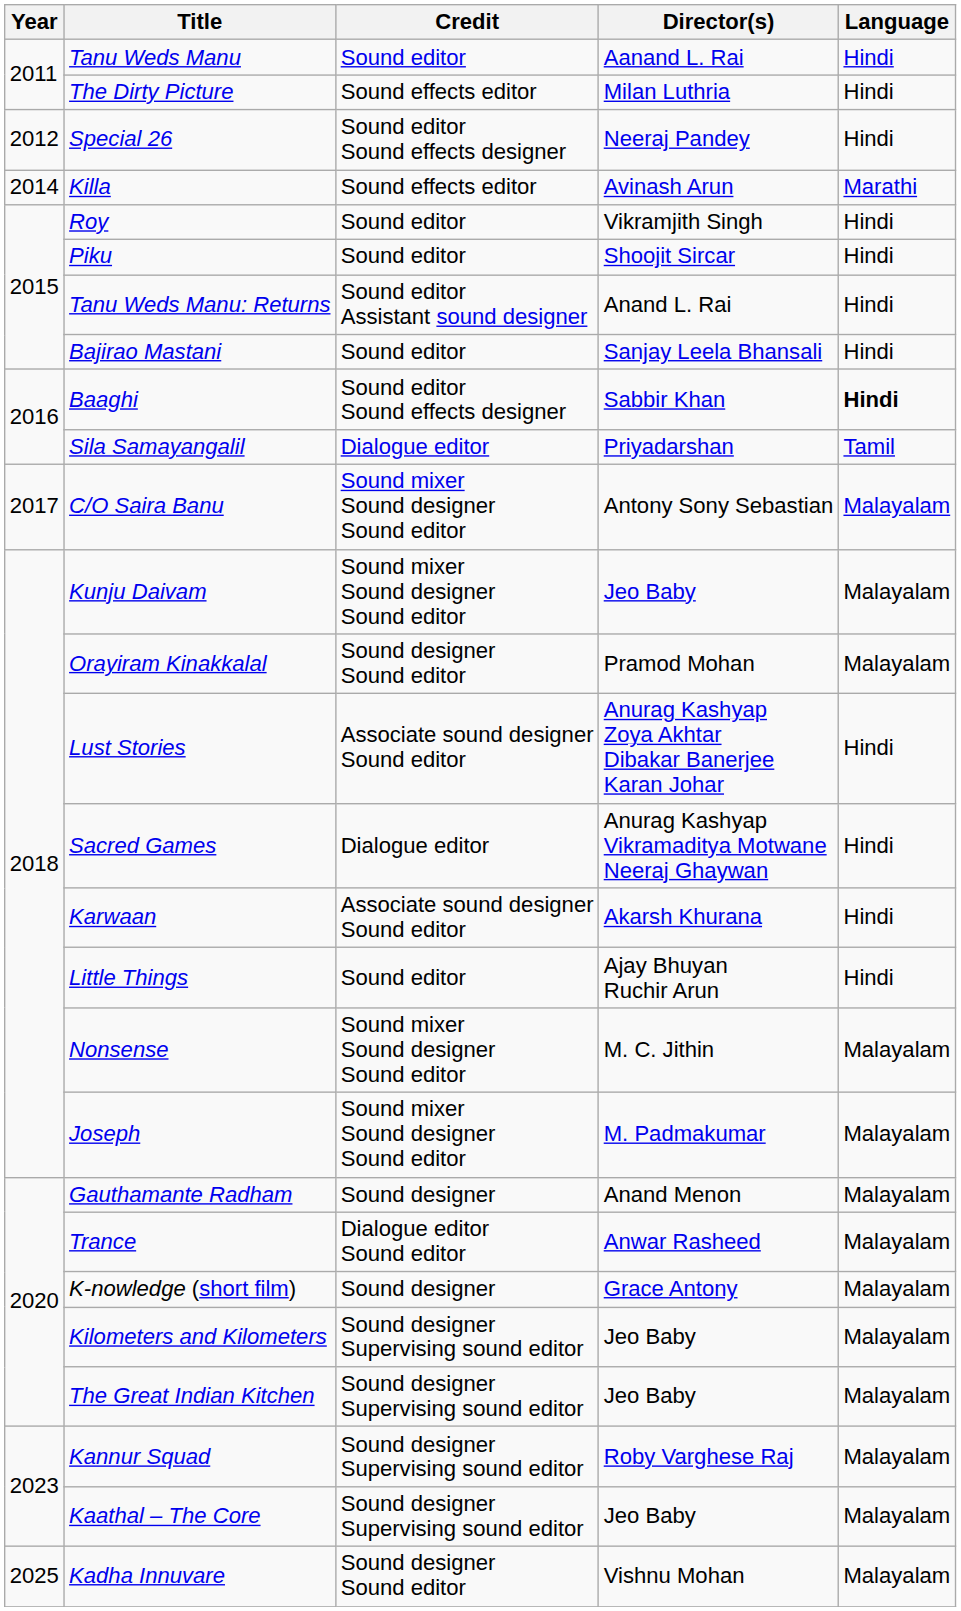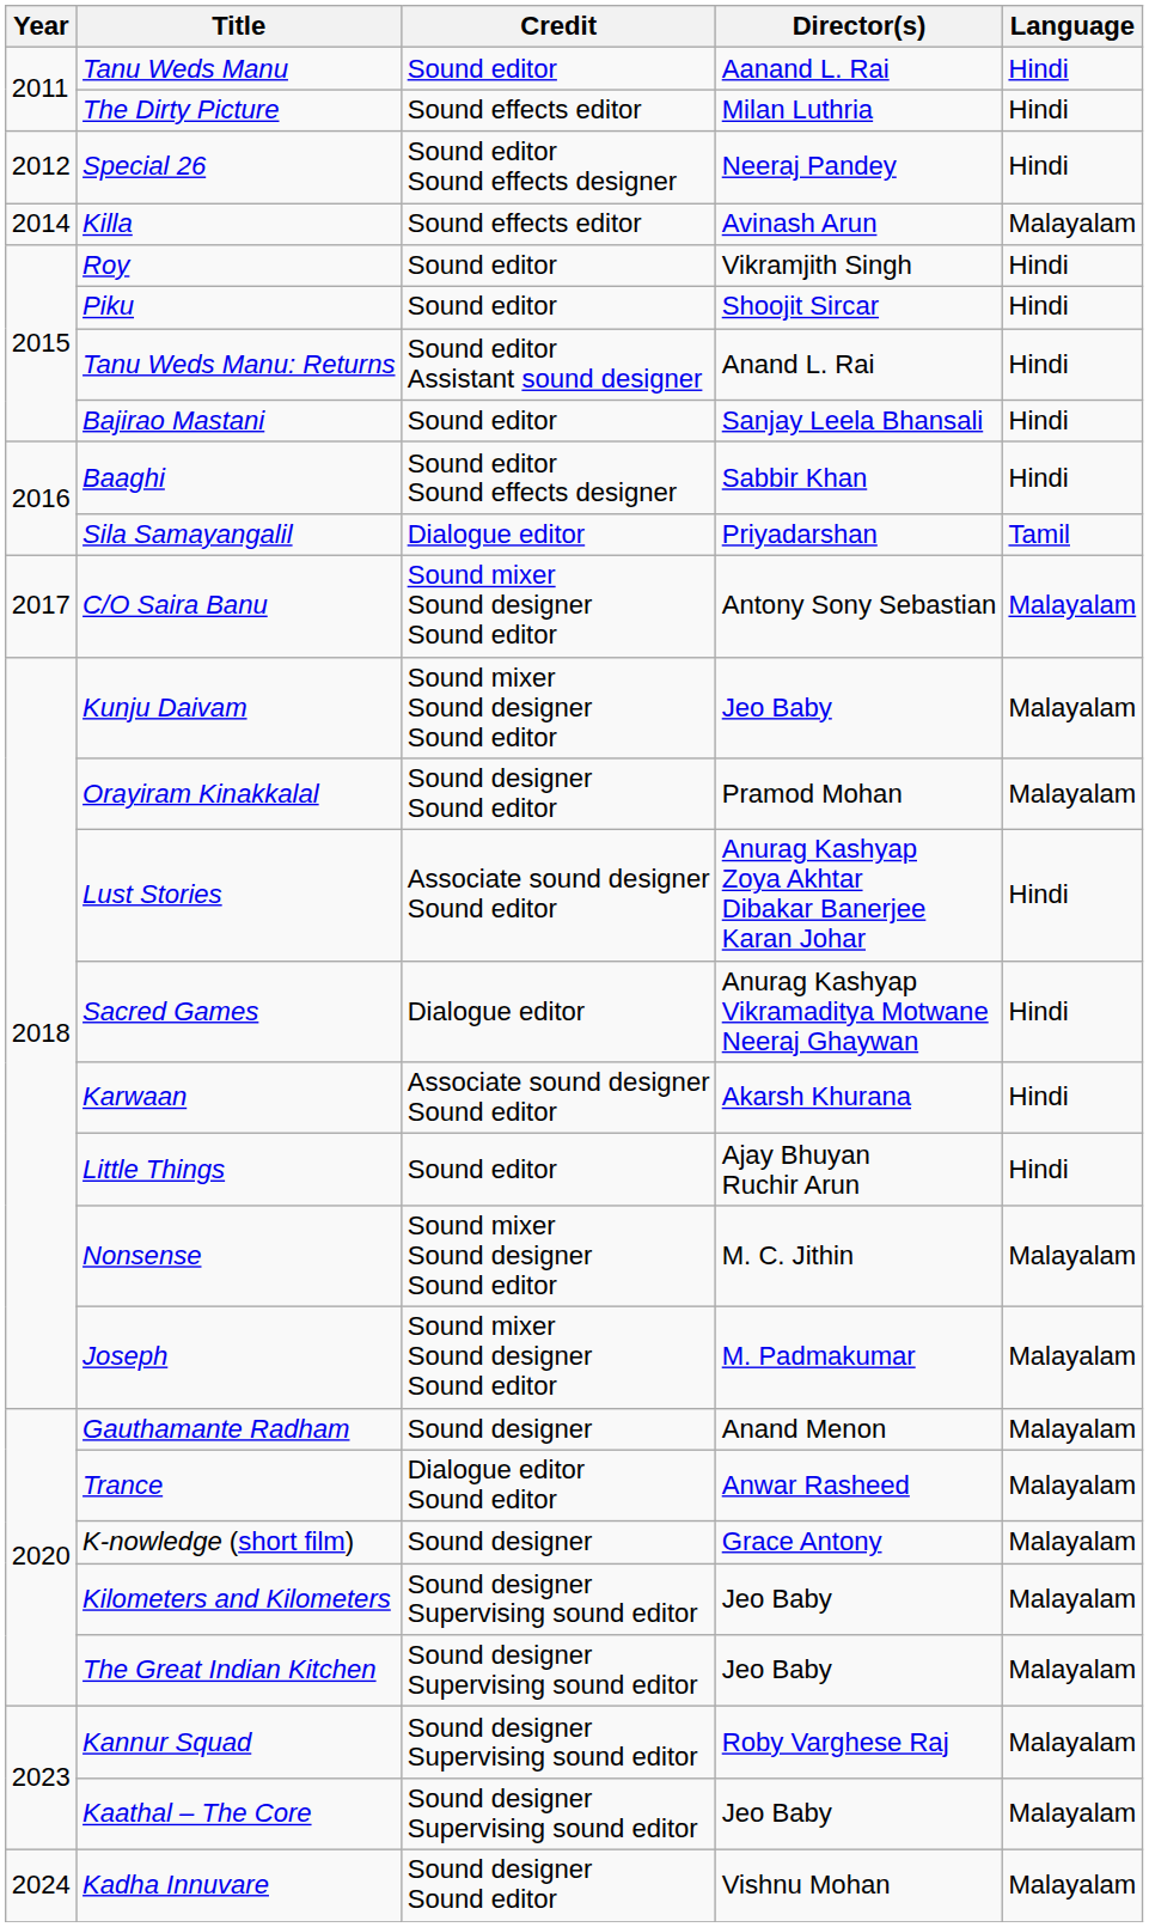 <table class="wikitable" border="2">
 <tr>
 <th>Year</th>
 <th>Title</th>
 <th>Credit</th>
 <th>Director(s)</th>
 <th>Language</th>
 </tr>
 <tr>
 <td rowspan="2">2011</td>
 <td><em><a href='#'>Tanu Weds Manu</a></em></td>
 <td><a href='#'>Sound editor</a></td>
 <td><a href='#'>Aanand L. Rai</a></td>
 <td><a href='#'>Hindi</a></td>
 </tr>
 <tr>
 <td><em><a href='#'>The Dirty Picture</a></em></td>
 <td>Sound effects editor</td>
 <td><a href='#'>Milan Luthria</a></td>
 <td>Hindi</td>
 </tr>
 <tr>
 <td>2012</td>
 <td><em><a href='#'>Special 26</a></em></td>
 <td>Sound editor<br>Sound effects designer</td>
 <td><a href='#'>Neeraj Pandey</a></td>
 <td>Hindi</td>
 </tr>
 <tr>
 <td>2014</td>
 <td><a href='#'><em>Killa</em></a></td>
 <td>Sound effects editor</td>
 <td><a href='#'>Avinash Arun</a></td>
-<td><a href='#'>Marathi</a></td>
+<td>Malayalam</td>
 </tr>
 <tr>
 <td rowspan="4">2015</td>
 <td><a href='#'><em>Roy</em></a></td>
 <td>Sound editor</td>
 <td>Vikramjith Singh</td>
 <td>Hindi</td>
 </tr>
 <tr>
 <td><em><a href='#'>Piku</a></em></td>
 <td>Sound editor</td>
 <td><a href='#'>Shoojit Sircar</a></td>
 <td>Hindi</td>
 </tr>
 <tr>
 <td><em><a href='#'>Tanu Weds Manu: Returns</a></em></td>
 <td>Sound editor<br>Assistant <a href='#'>sound designer</a></td>
 <td>Anand L. Rai</td>
 <td>Hindi</td>
 </tr>
 <tr>
 <td><em><a href='#'>Bajirao Mastani</a></em></td>
 <td>Sound editor</td>
 <td><a href='#'>Sanjay Leela Bhansali</a></td>
 <td>Hindi</td>
 </tr>
 <tr>
 <td rowspan="2">2016</td>
 <td><a href='#'><em>Baaghi</em></a></td>
 <td>Sound editor<br>Sound effects designer</td>
 <td><a href='#'>Sabbir Khan</a></td>
-<td><strong>Hindi</strong></td>
+<td>Hindi</td>
 </tr>
 <tr>
 <td><a href='#'><em>Sila Samayangalil</em></a></td>
 <td><a href='#'>Dialogue editor</a></td>
 <td><a href='#'>Priyadarshan</a></td>
 <td><a href='#'>Tamil</a></td>
 </tr>
 <tr>
 <td>2017</td>
 <td><em><a href='#'>C/O Saira Banu</a></em></td>
 <td><a href='#'>Sound mixer</a><br>Sound designer<br>Sound editor</td>
 <td>Antony Sony Sebastian</td>
 <td><a href='#'>Malayalam</a></td>
 </tr>
 <tr>
 <td rowspan="8">2018</td>
 <td><em><a href='#'>Kunju Daivam</a></em></td>
 <td>Sound mixer<br>Sound designer<br>Sound editor</td>
 <td><a href='#'>Jeo Baby</a></td>
 <td>Malayalam</td>
 </tr>
 <tr>
 <td><em><a href='#'>Orayiram Kinakkalal</a></em></td>
 <td>Sound designer<br>Sound editor</td>
 <td>Pramod Mohan</td>
 <td>Malayalam</td>
 </tr>
 <tr>
 <td><em><a href='#'>Lust Stories</a></em></td>
 <td>Associate sound designer<br>Sound editor</td>
 <td><a href='#'>Anurag Kashyap</a><br><a href='#'>Zoya Akhtar</a><br><a href='#'>Dibakar Banerjee</a><br><a href='#'>Karan Johar</a></td>
 <td>Hindi</td>
 </tr>
 <tr>
 <td><a href='#'><em>Sacred Games</em></a></td>
 <td>Dialogue editor</td>
 <td>Anurag Kashyap<br><a href='#'>Vikramaditya Motwane</a><br><a href='#'>Neeraj Ghaywan</a></td>
 <td>Hindi</td>
 </tr>
 <tr>
 <td><em><a href='#'>Karwaan</a></em></td>
 <td>Associate sound designer<br>Sound editor</td>
 <td><a href='#'>Akarsh Khurana</a></td>
 <td>Hindi</td>
 </tr>
 <tr>
 <td><a href='#'><em>Little Things</em></a></td>
 <td>Sound editor</td>
 <td>Ajay Bhuyan<br>Ruchir Arun</td>
 <td>Hindi</td>
 </tr>
 <tr>
 <td><a href='#'><em>Nonsense</em></a></td>
 <td>Sound mixer<br>Sound designer<br>Sound editor</td>
 <td>M. C. Jithin</td>
 <td>Malayalam</td>
 </tr>
 <tr>
 <td><a href='#'><em>Joseph</em></a></td>
 <td>Sound mixer<br>Sound designer<br>Sound editor</td>
 <td><a href='#'>M. Padmakumar</a></td>
 <td>Malayalam</td>
 </tr>
 <tr>
 <td rowspan="5">2020</td>
 <td><em><a href='#'>Gauthamante Radham</a></em></td>
 <td>Sound designer</td>
 <td>Anand Menon</td>
 <td>Malayalam</td>
 </tr>
 <tr>
 <td><a href='#'><em>Trance</em></a></td>
 <td>Dialogue editor<br>Sound editor</td>
 <td><a href='#'>Anwar Rasheed</a></td>
 <td>Malayalam</td>
 </tr>
 <tr>
 <td><em>K-nowledge</em> (<a href='#'>short film</a>)</td>
 <td>Sound designer</td>
 <td><a href='#'>Grace Antony</a></td>
 <td>Malayalam</td>
 </tr>
 <tr>
 <td><em><a href='#'>Kilometers and Kilometers</a></em></td>
 <td>Sound designer<br>Supervising sound editor</td>
 <td>Jeo Baby</td>
 <td>Malayalam</td>
 </tr>
 <tr>
 <td><em><a href='#'>The Great Indian Kitchen</a></em></td>
 <td>Sound designer<br>Supervising sound editor</td>
 <td>Jeo Baby</td>
 <td>Malayalam</td>
 </tr>
 <tr>
 <td rowspan="2">2023</td>
 <td><em><a href='#'>Kannur Squad</a></em></td>
 <td>Sound designer<br>Supervising sound editor</td>
 <td><a href='#'>Roby Varghese Raj</a></td>
 <td>Malayalam</td>
 </tr>
 <tr>
 <td><em><a href='#'>Kaathal – The Core</a></em></td>
 <td>Sound designer<br>Supervising sound editor</td>
 <td>Jeo Baby</td>
 <td>Malayalam</td>
 </tr>
 <tr>
-<td>2025</td>
+<td>2024</td>
 <td><em><a href='#'>Kadha Innuvare</a></em></td>
 <td>Sound designer<br>Sound editor</td>
 <td>Vishnu Mohan</td>
 <td>Malayalam</td>
 </tr>
 </table>
